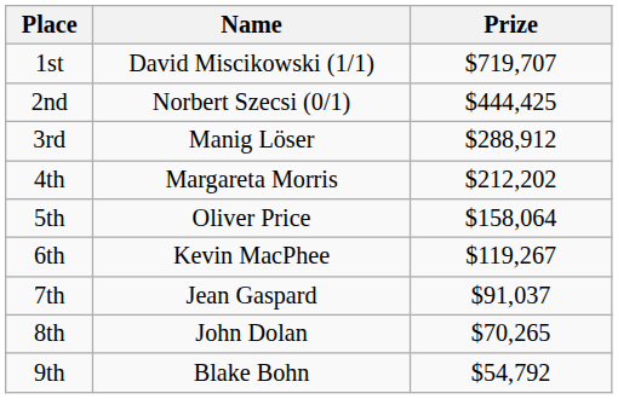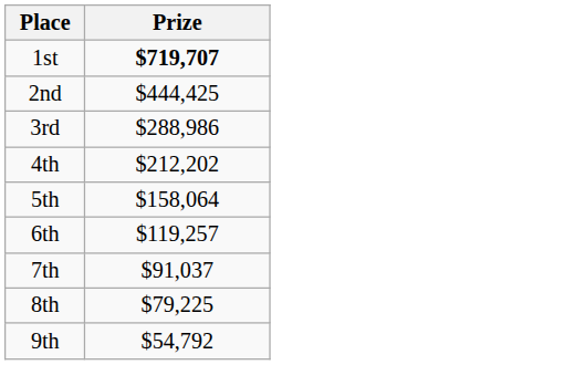 <table class="wikitable">
 <tr>
 <th width="50">Place</th>
-<th width="200">Name</th>
 <th width="125">Prize</th>
 </tr>
 <tr>
 <td align = "center">1st</td>
-<td align = "center">David Miscikowski (1/1)</td>
-<td align = "center">$719,707</td>
+<td align = "center"><strong>$719,707</strong></td>
 </tr>
 <tr>
 <td align = "center">2nd</td>
-<td align = "center">Norbert Szecsi (0/1)</td>
 <td align = "center">$444,425</td>
 </tr>
 <tr>
 <td align = "center">3rd</td>
-<td align = "center">Manig Löser</td>
-<td align = "center">$288,912</td>
+<td align = "center">$288,986</td>
 </tr>
 <tr>
 <td align = "center">4th</td>
-<td align = "center">Margareta Morris</td>
 <td align = "center">$212,202</td>
 </tr>
 <tr>
 <td align = "center">5th</td>
-<td align = "center">Oliver Price</td>
 <td align = "center">$158,064</td>
 </tr>
 <tr>
 <td align = "center">6th</td>
-<td align = "center">Kevin MacPhee</td>
-<td align = "center">$119,267</td>
+<td align = "center">$119,257</td>
 </tr>
 <tr>
 <td align = "center">7th</td>
-<td align = "center">Jean Gaspard</td>
 <td align = "center">$91,037</td>
 </tr>
 <tr>
 <td align = "center">8th</td>
-<td align = "center">John Dolan</td>
-<td align = "center">$70,265</td>
+<td align = "center">$79,225</td>
 </tr>
 <tr>
 <td align = "center">9th</td>
-<td align = "center">Blake Bohn</td>
 <td align = "center">$54,792</td>
 </tr>
 </table>
